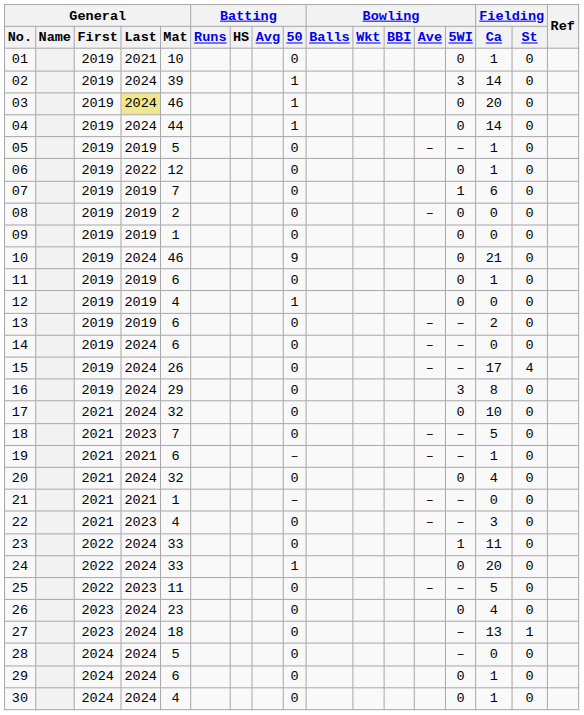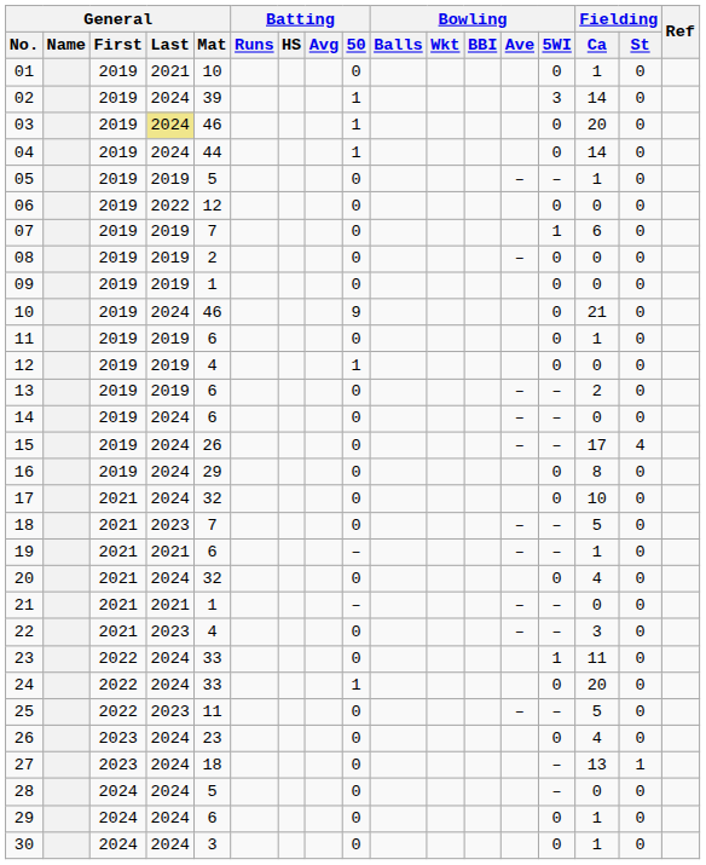 <table class="wikitable plainrowheaders sortable">
 <tr align="center">
 <th scope="col" colspan=5 class="unsortable">General</th>
 <th scope="col" colspan=4 class="unsortable"><a href='#'>Batting</a></th>
 <th scope="col" colspan=5 class="unsortable"><a href='#'>Bowling</a></th>
 <th scope="col" colspan=2 class="unsortable"><a href='#'>Fielding</a></th>
 <th scope="col" rowspan=2 class="unsortable">Ref</th>
 </tr>
 <tr align="center">
 <th scope="col">No.</th>
 <th scope="col">Name</th>
 <th scope="col">First</th>
 <th scope="col">Last</th>
 <th scope="col">Mat</th>
 <th scope="col"><a href='#'>Runs</a></th>
 <th scope="col">HS</th>
 <th scope="col"><a href='#'>Avg</a></th>
 <th scope="col"><a href='#'>50</a></th>
 <th scope="col"><a href='#'>Balls</a></th>
 <th scope="col"><a href='#'>Wkt</a></th>
 <th scope="col"><a href='#'>BBI</a></th>
 <th scope="col"><a href='#'>Ave</a></th>
 <th scope="col"><a href='#'>5WI</a></th>
 <th scope="col"><a href='#'>Ca</a></th>
 <th scope="col"><a href='#'>St</a></th>
 </tr>
 <tr align="center">
 <td><span>0</span>1</td>
 <th scope="row" align="left"></th>
 <td>2019</td>
 <td>2021</td>
 <td>10</td>
 <td></td>
 <td></td>
 <td></td>
 <td>0</td>
 <td></td>
 <td></td>
 <td></td>
 <td></td>
 <td>0</td>
 <td>1</td>
 <td>0</td>
 <td></td>
 </tr>
 <tr align="center">
 <td><span>0</span>2</td>
 <th scope="row" align="left"></th>
 <td>2019</td>
 <td>2024</td>
 <td>39</td>
 <td></td>
 <td></td>
 <td></td>
 <td>1</td>
 <td></td>
 <td></td>
 <td></td>
 <td></td>
 <td>3</td>
 <td>14</td>
 <td>0</td>
 <td></td>
 </tr>
 <tr align="center">
 <td><span>0</span>3</td>
 <th scope="row" align="left"></th>
 <td>2019</td>
 <td style="background: khaki;">2024</td>
 <td>46</td>
 <td></td>
 <td></td>
 <td></td>
 <td>1</td>
 <td></td>
 <td></td>
 <td></td>
 <td></td>
 <td>0</td>
 <td>20</td>
 <td>0</td>
 <td></td>
 </tr>
 <tr align="center">
 <td><span>0</span>4</td>
 <th scope="row" align="left"></th>
 <td>2019</td>
 <td>2024</td>
 <td>44</td>
 <td></td>
 <td></td>
 <td></td>
 <td>1</td>
 <td></td>
 <td></td>
 <td></td>
 <td></td>
 <td>0</td>
 <td>14</td>
 <td>0</td>
 <td></td>
 </tr>
 <tr align="center">
 <td><span>0</span>5</td>
 <th scope="row" align="left"></th>
 <td>2019</td>
 <td>2019</td>
 <td>5</td>
 <td></td>
 <td></td>
 <td></td>
 <td>0</td>
 <td></td>
 <td></td>
 <td></td>
 <td>–</td>
 <td>–</td>
 <td>1</td>
 <td>0</td>
 <td></td>
 </tr>
 <tr align="center">
 <td><span>0</span>6</td>
 <th scope="row" align="left"></th>
 <td>2019</td>
 <td>2022</td>
 <td>12</td>
 <td></td>
 <td></td>
 <td></td>
 <td>0</td>
 <td></td>
 <td></td>
 <td></td>
 <td></td>
 <td>0</td>
-<td>1</td>
+<td>0</td>
 <td>0</td>
 <td></td>
 </tr>
 <tr align="center">
 <td><span>0</span>7</td>
 <th scope="row" align="left"></th>
 <td>2019</td>
 <td>2019</td>
 <td>7</td>
 <td></td>
 <td></td>
 <td></td>
 <td>0</td>
 <td></td>
 <td></td>
 <td></td>
 <td></td>
 <td>1</td>
 <td>6</td>
 <td>0</td>
 <td></td>
 </tr>
 <tr align="center">
 <td><span>0</span>8</td>
 <th scope="row" align="left"></th>
 <td>2019</td>
 <td>2019</td>
 <td>2</td>
 <td></td>
 <td></td>
 <td></td>
 <td>0</td>
 <td></td>
 <td></td>
 <td></td>
 <td>–</td>
 <td>0</td>
 <td>0</td>
 <td>0</td>
 <td></td>
 </tr>
 <tr align="center">
 <td><span>0</span>9</td>
 <th scope="row" align="left"></th>
 <td>2019</td>
 <td>2019</td>
 <td>1</td>
 <td></td>
 <td></td>
 <td></td>
 <td>0</td>
 <td></td>
 <td></td>
 <td></td>
 <td></td>
 <td>0</td>
 <td>0</td>
 <td>0</td>
 <td></td>
 </tr>
 <tr align="center">
 <td>10</td>
 <th scope="row" align="left"></th>
 <td>2019</td>
 <td>2024</td>
 <td>46</td>
 <td></td>
 <td></td>
 <td></td>
 <td>9</td>
 <td></td>
 <td></td>
 <td></td>
 <td></td>
 <td>0</td>
 <td>21</td>
 <td>0</td>
 <td></td>
 </tr>
 <tr align="center">
 <td>11</td>
 <th scope="row" align="left"></th>
 <td>2019</td>
 <td>2019</td>
 <td>6</td>
 <td></td>
 <td></td>
 <td></td>
 <td>0</td>
 <td></td>
 <td></td>
 <td></td>
 <td></td>
 <td>0</td>
 <td>1</td>
 <td>0</td>
 <td></td>
 </tr>
 <tr align="center">
 <td>12</td>
 <th scope="row" align="left"></th>
 <td>2019</td>
 <td>2019</td>
 <td>4</td>
 <td></td>
 <td></td>
 <td></td>
 <td>1</td>
 <td></td>
 <td></td>
 <td></td>
 <td></td>
 <td>0</td>
 <td>0</td>
 <td>0</td>
 <td></td>
 </tr>
 <tr align="center">
 <td>13</td>
 <th scope="row" align="left"></th>
 <td>2019</td>
 <td>2019</td>
 <td>6</td>
 <td></td>
 <td></td>
 <td></td>
 <td>0</td>
 <td></td>
 <td></td>
 <td></td>
 <td>–</td>
 <td>–</td>
 <td>2</td>
 <td>0</td>
 <td></td>
 </tr>
 <tr align="center">
 <td>14</td>
 <th scope="row" align="left"></th>
 <td>2019</td>
 <td>2024</td>
 <td>6</td>
 <td></td>
 <td></td>
 <td></td>
 <td>0</td>
 <td></td>
 <td></td>
 <td></td>
 <td>–</td>
 <td>–</td>
 <td>0</td>
 <td>0</td>
 <td></td>
 </tr>
 <tr align="center">
 <td>15</td>
 <th scope="row" align="left"></th>
 <td>2019</td>
 <td>2024</td>
 <td>26</td>
 <td></td>
 <td></td>
 <td></td>
 <td>0</td>
 <td></td>
 <td></td>
 <td></td>
 <td>–</td>
 <td>–</td>
 <td>17</td>
 <td>4</td>
 <td></td>
 </tr>
 <tr align="center">
 <td>16</td>
 <th scope="row" align="left"></th>
 <td>2019</td>
 <td>2024</td>
 <td>29</td>
 <td></td>
 <td></td>
 <td></td>
 <td>0</td>
 <td></td>
 <td></td>
 <td></td>
 <td></td>
-<td>3</td>
+<td>0</td>
 <td>8</td>
 <td>0</td>
 <td></td>
 </tr>
 <tr align="center">
 <td>17</td>
 <th scope="row" align="left"></th>
 <td>2021</td>
 <td>2024</td>
 <td>32</td>
 <td></td>
 <td></td>
 <td></td>
 <td>0</td>
 <td></td>
 <td></td>
 <td></td>
 <td></td>
 <td>0</td>
 <td>10</td>
 <td>0</td>
 <td></td>
 </tr>
 <tr align="center">
 <td>18</td>
 <th scope="row" align="left"></th>
 <td>2021</td>
 <td>2023</td>
 <td>7</td>
 <td></td>
 <td></td>
 <td></td>
 <td>0</td>
 <td></td>
 <td></td>
 <td></td>
 <td>–</td>
 <td>–</td>
 <td>5</td>
 <td>0</td>
 <td></td>
 </tr>
 <tr align="center">
 <td>19</td>
 <th scope="row" align="left"></th>
 <td>2021</td>
 <td>2021</td>
 <td>6</td>
 <td></td>
 <td></td>
 <td></td>
 <td>–</td>
 <td></td>
 <td></td>
 <td></td>
 <td>–</td>
 <td>–</td>
 <td>1</td>
 <td>0</td>
 <td></td>
 </tr>
 <tr align="center">
 <td>20</td>
 <th scope="row" align="left"></th>
 <td>2021</td>
 <td>2024</td>
 <td>32</td>
 <td></td>
 <td></td>
 <td></td>
 <td>0</td>
 <td></td>
 <td></td>
 <td></td>
 <td></td>
 <td>0</td>
 <td>4</td>
 <td>0</td>
 <td></td>
 </tr>
 <tr align="center">
 <td>21</td>
 <th scope="row" align="left"></th>
 <td>2021</td>
 <td>2021</td>
 <td>1</td>
 <td></td>
 <td></td>
 <td></td>
 <td>–</td>
 <td></td>
 <td></td>
 <td></td>
 <td>–</td>
 <td>–</td>
 <td>0</td>
 <td>0</td>
 <td></td>
 </tr>
 <tr align="center">
 <td>22</td>
 <th scope="row" align="left"></th>
 <td>2021</td>
 <td>2023</td>
 <td>4</td>
 <td></td>
 <td></td>
 <td></td>
 <td>0</td>
 <td></td>
 <td></td>
 <td></td>
 <td>–</td>
 <td>–</td>
 <td>3</td>
 <td>0</td>
 <td></td>
 </tr>
 <tr align="center">
 <td>23</td>
 <th scope="row" align="left"></th>
 <td>2022</td>
 <td>2024</td>
 <td>33</td>
 <td></td>
 <td></td>
 <td></td>
 <td>0</td>
 <td></td>
 <td></td>
 <td></td>
 <td></td>
 <td>1</td>
 <td>11</td>
 <td>0</td>
 <td></td>
 </tr>
 <tr align="center">
 <td>24</td>
 <th scope="row" align="left"></th>
 <td>2022</td>
 <td>2024</td>
 <td>33</td>
 <td></td>
 <td></td>
 <td></td>
 <td>1</td>
 <td></td>
 <td></td>
 <td></td>
 <td></td>
 <td>0</td>
 <td>20</td>
 <td>0</td>
 <td></td>
 </tr>
 <tr align="center">
 <td>25</td>
 <th scope="row" align="left"></th>
 <td>2022</td>
 <td>2023</td>
 <td>11</td>
 <td></td>
 <td></td>
 <td></td>
 <td>0</td>
 <td></td>
 <td></td>
 <td></td>
 <td>–</td>
 <td>–</td>
 <td>5</td>
 <td>0</td>
 <td></td>
 </tr>
 <tr align="center">
 <td>26</td>
 <th scope="row" align="left"></th>
 <td>2023</td>
 <td>2024</td>
 <td>23</td>
 <td></td>
 <td></td>
 <td></td>
 <td>0</td>
 <td></td>
 <td></td>
 <td></td>
 <td></td>
 <td>0</td>
 <td>4</td>
 <td>0</td>
 <td></td>
 </tr>
 <tr align="center">
 <td>27</td>
 <th scope="row" align="left"></th>
 <td>2023</td>
 <td>2024</td>
 <td>18</td>
 <td></td>
 <td></td>
 <td></td>
 <td>0</td>
 <td></td>
 <td></td>
 <td></td>
 <td></td>
 <td>–</td>
 <td>13</td>
 <td>1</td>
 <td></td>
 </tr>
 <tr align="center">
 <td>28</td>
 <th scope="row" align="left"></th>
 <td>2024</td>
 <td>2024</td>
 <td>5</td>
 <td></td>
 <td></td>
 <td></td>
 <td>0</td>
 <td></td>
 <td></td>
 <td></td>
 <td></td>
 <td>–</td>
 <td>0</td>
 <td>0</td>
 <td></td>
 </tr>
 <tr align="center">
 <td>29</td>
 <th scope="row" align="left"></th>
 <td>2024</td>
 <td>2024</td>
 <td>6</td>
 <td></td>
 <td></td>
 <td></td>
 <td>0</td>
 <td></td>
 <td></td>
 <td></td>
 <td></td>
 <td>0</td>
 <td>1</td>
 <td>0</td>
 <td></td>
 </tr>
 <tr align="center">
 <td>30</td>
 <th scope="row" align="left"></th>
 <td>2024</td>
 <td>2024</td>
-<td>4</td>
+<td>3</td>
 <td></td>
 <td></td>
 <td></td>
 <td>0</td>
 <td></td>
 <td></td>
 <td></td>
 <td></td>
 <td>0</td>
 <td>1</td>
 <td>0</td>
 <td></td>
 </tr>
 </table>
